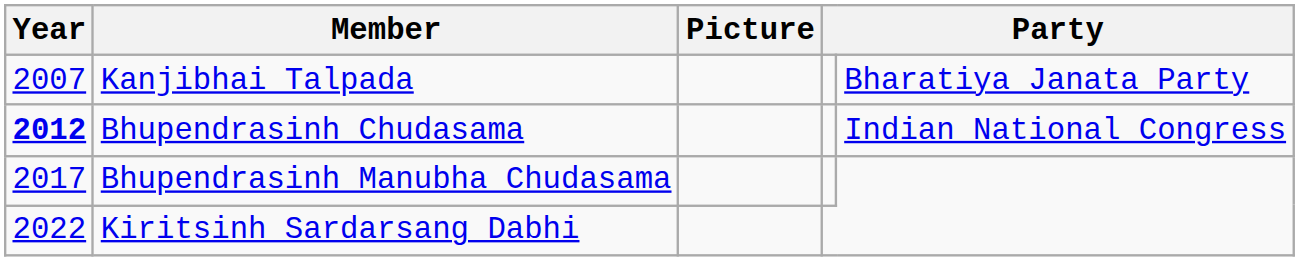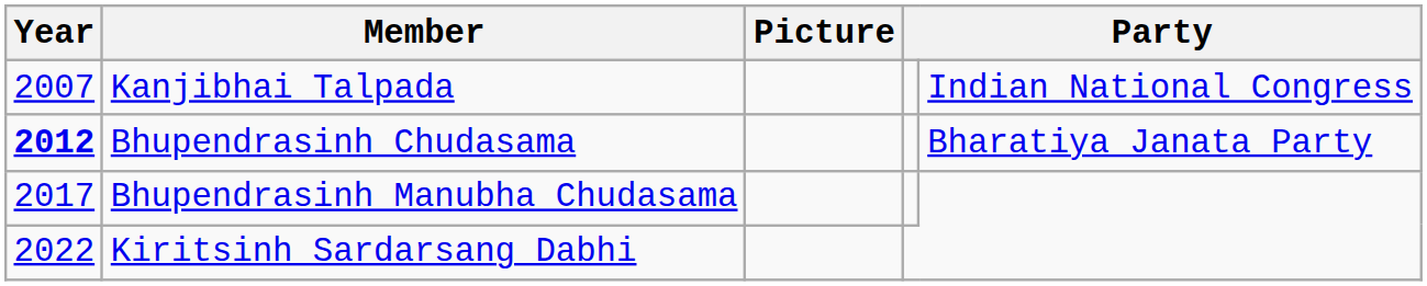 <table class="wikitable sortable">
 <tr>
 <th>Year</th>
 <th>Member</th>
 <th>Picture</th>
 <th colspan="2">Party</th>
 </tr>
 <tr>
 <td><a href='#'>2007</a></td>
 <td><a href='#'>Kanjibhai Talpada</a></td>
 <td></td>
 <td></td>
-<td><a href='#'>Bharatiya Janata Party</a></td>
+<td><a href='#'>Indian National Congress</a></td>
 </tr>
 <tr>
 <td><strong><a href='#'>2012</a></strong></td>
 <td><a href='#'>Bhupendrasinh Chudasama</a></td>
 <td></td>
 <td></td>
-<td><a href='#'>Indian National Congress</a></td>
+<td><a href='#'>Bharatiya Janata Party</a></td>
 </tr>
 <tr>
 <td><a href='#'>2017</a></td>
 <td><a href='#'>Bhupendrasinh Manubha Chudasama</a></td>
 <td></td>
 <td></td>
 </tr>
 <tr>
 <td><a href='#'>2022</a></td>
 <td><a href='#'>Kiritsinh Sardarsang Dabhi</a></td>
 <td></td>
 </tr>
 </table>
